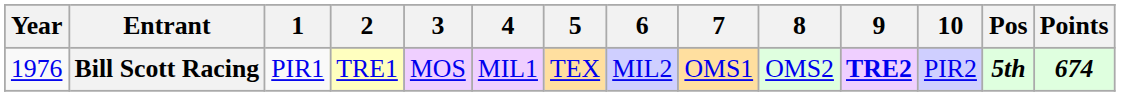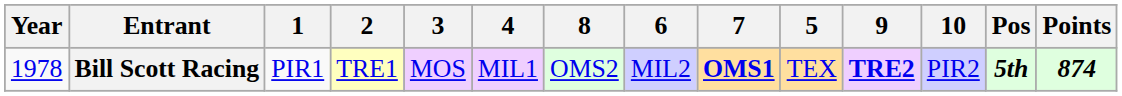 <table class="wikitable" style="text-align:center; font-size:90%">
 <tr>
 <th>Year</th>
 <th>Entrant</th>
 <th>1</th>
 <th>2</th>
 <th>3</th>
 <th>4</th>
-<th>5</th>
+<th>8</th>
 <th>6</th>
 <th>7</th>
-<th>8</th>
+<th>5</th>
 <th>9</th>
 <th>10</th>
 <th>Pos</th>
 <th>Points</th>
 </tr>
 <tr>
-<td><a href='#'>1976</a></td>
+<td><a href='#'>1978</a></td>
 <th>Bill Scott Racing</th>
 <td><a href='#'>PIR1</a></td>
 <td style="background-color:#FFFFBF"><a href='#'>TRE1</a><br></td>
 <td style="background-color:#EFCFFF"><a href='#'>MOS</a><br></td>
 <td style="background-color:#EFCFFF"><a href='#'>MIL1</a><br></td>
+<td style="background-color:#DFFFDF"><a href='#'>OMS2</a><br></td>
+<td style="background-color:#CFCFFF"><a href='#'>MIL2</a><br></td>
+<td style="background-color:#FFDF9F"><strong><a href='#'>OMS1</a><br></strong></td>
 <td style="background-color:#FFDF9F"><a href='#'>TEX</a><br></td>
-<td style="background-color:#CFCFFF"><a href='#'>MIL2</a><br></td>
-<td style="background-color:#FFDF9F"><a href='#'>OMS1</a><br></td>
-<td style="background-color:#DFFFDF"><a href='#'>OMS2</a><br></td>
 <td style="background-color:#EFCFFF"><strong><a href='#'>TRE2</a><br></strong></td>
 <td style="background-color:#CFCFFF"><a href='#'>PIR2</a><br></td>
 <td style="background-color:#DFFFDF"><strong><em>5th</em></strong></td>
-<td style="background-color:#DFFFDF"><strong><em>674</em></strong></td>
+<td style="background-color:#DFFFDF"><strong><em>874</em></strong></td>
 </tr>
 </table>
